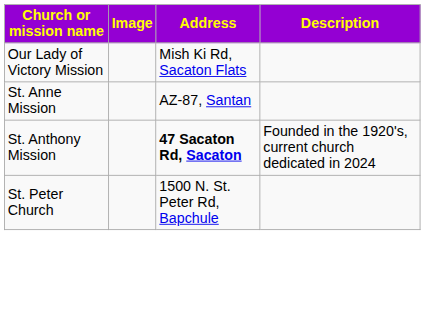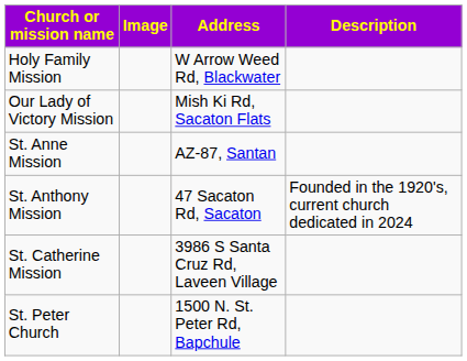 <table class="wikitable sortable" style="width:75%">
 <tr>
 <th style="background:darkviolet; color:yellow;" width="25%"><strong>Church or mission name</strong></th>
 <th style="background:darkviolet; color:yellow;" width="10%"><strong>Image</strong></th>
 <th style="background:darkviolet; color:yellow;" width="25%"><strong>Address</strong></th>
 <th style="background:darkviolet; color:yellow;" width="15"><strong>Description</strong></th>
+</tr>
+<tr>
+<td>Holy Family Mission</td>
+<td></td>
+<td>W Arrow Weed Rd, <a href='#'>Blackwater</a></td>
+<td></td>
 </tr>
 <tr>
 <td>Our Lady of Victory Mission</td>
 <td></td>
 <td>Mish Ki Rd, <a href='#'>Sacaton Flats</a></td>
 <td></td>
 </tr>
 <tr>
 <td>St. Anne Mission</td>
 <td></td>
 <td>AZ-87, <a href='#'>Santan</a></td>
 <td></td>
 </tr>
 <tr>
 <td>St. Anthony Mission</td>
 <td></td>
-<td><strong>47 Sacaton Rd, <a href='#'>Sacaton</a></strong></td>
+<td>47 Sacaton Rd, <a href='#'>Sacaton</a></td>
 <td>Founded in the 1920's, current church dedicated in 2024</td>
+</tr>
+<tr>
+<td>St. Catherine Mission</td>
+<td></td>
+<td>3986 S Santa Cruz Rd, Laveen Village</td>
+<td></td>
 </tr>
 <tr>
 <td>St. Peter Church</td>
 <td></td>
 <td>1500 N. St. Peter Rd, <a href='#'>Bapchule</a></td>
 <td></td>
 </tr>
 </table>
